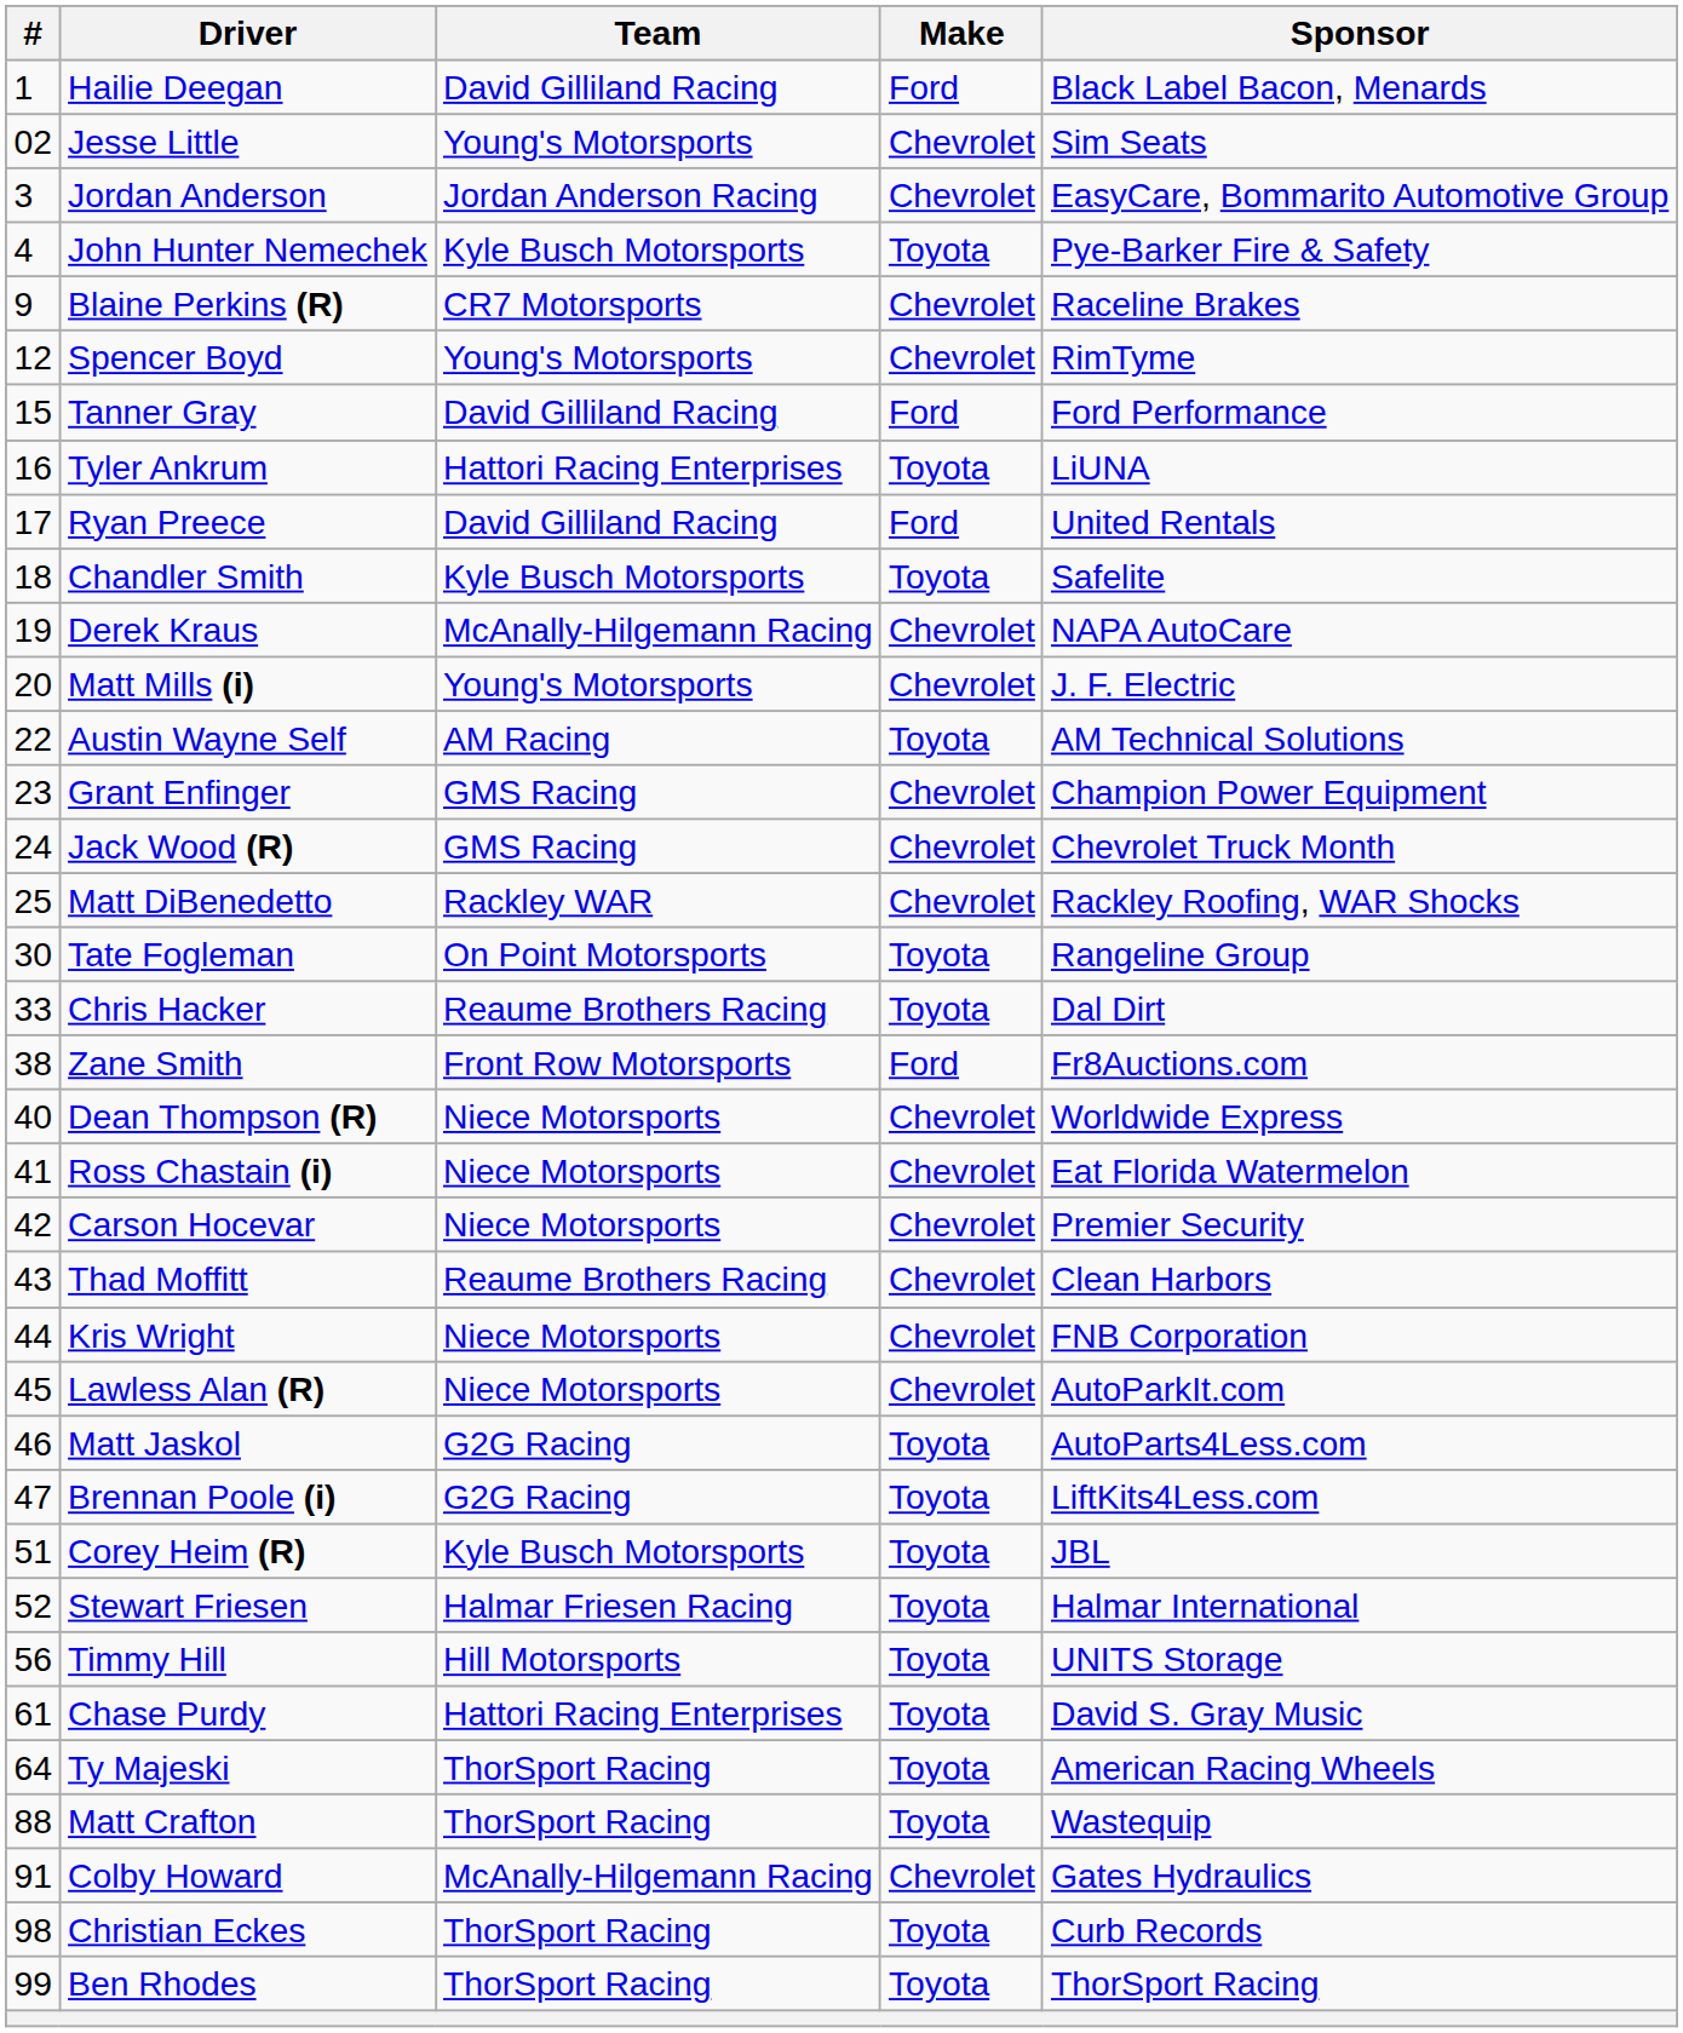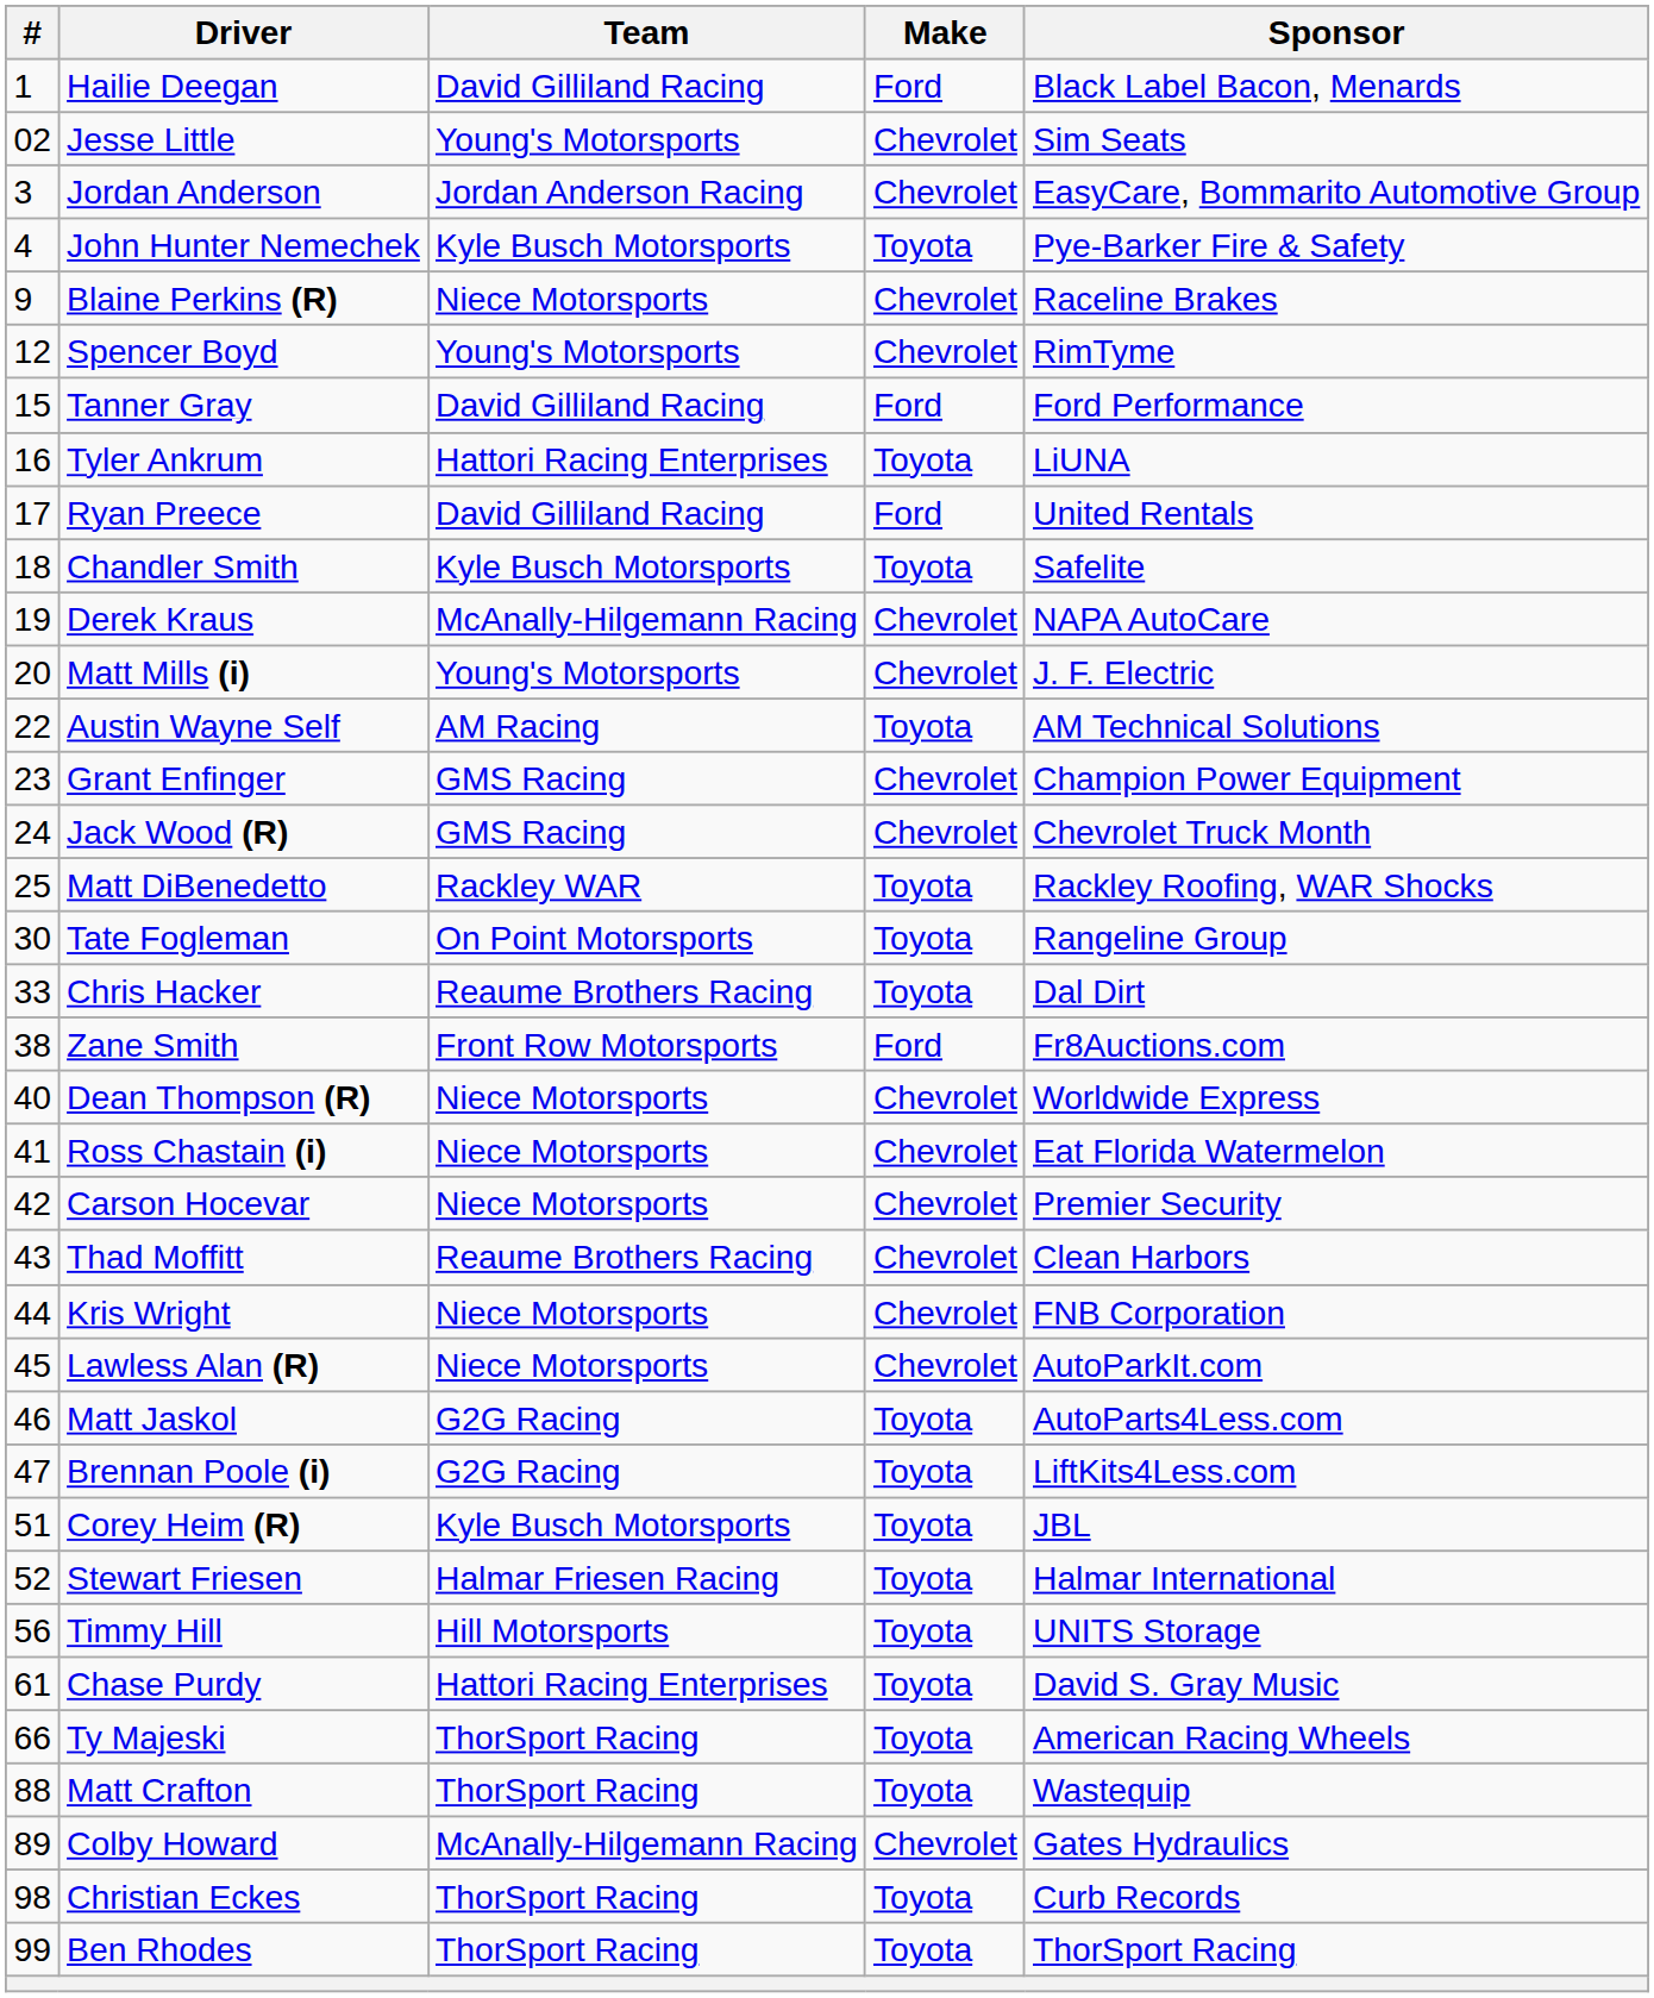 <table class="wikitable" style="font-size:95%">
 <tr>
 <th>#</th>
 <th>Driver</th>
 <th>Team</th>
 <th>Make</th>
 <th>Sponsor</th>
 </tr>
 <tr>
 <td>1</td>
 <td><a href='#'>Hailie Deegan</a></td>
 <td><a href='#'>David Gilliland Racing</a></td>
 <td><a href='#'>Ford</a></td>
 <td><a href='#'>Black Label Bacon</a>, <a href='#'>Menards</a></td>
 </tr>
 <tr>
 <td>02</td>
 <td><a href='#'>Jesse Little</a></td>
 <td><a href='#'>Young's Motorsports</a></td>
 <td><a href='#'>Chevrolet</a></td>
 <td><a href='#'>Sim Seats</a></td>
 </tr>
 <tr>
 <td>3</td>
 <td><a href='#'>Jordan Anderson</a></td>
 <td><a href='#'>Jordan Anderson Racing</a></td>
 <td><a href='#'>Chevrolet</a></td>
 <td><a href='#'>EasyCare</a>, <a href='#'>Bommarito Automotive Group</a></td>
 </tr>
 <tr>
 <td>4</td>
 <td><a href='#'>John Hunter Nemechek</a></td>
 <td><a href='#'>Kyle Busch Motorsports</a></td>
 <td><a href='#'>Toyota</a></td>
 <td><a href='#'>Pye-Barker Fire & Safety</a></td>
 </tr>
 <tr>
 <td>9</td>
 <td><a href='#'>Blaine Perkins</a> <strong>(R)</strong></td>
-<td><a href='#'>CR7 Motorsports</a></td>
+<td><a href='#'>Niece Motorsports</a></td>
 <td><a href='#'>Chevrolet</a></td>
 <td><a href='#'>Raceline Brakes</a></td>
 </tr>
 <tr>
 <td>12</td>
 <td><a href='#'>Spencer Boyd</a></td>
 <td><a href='#'>Young's Motorsports</a></td>
 <td><a href='#'>Chevrolet</a></td>
 <td><a href='#'>RimTyme</a></td>
 </tr>
 <tr>
 <td>15</td>
 <td><a href='#'>Tanner Gray</a></td>
 <td><a href='#'>David Gilliland Racing</a></td>
 <td><a href='#'>Ford</a></td>
 <td><a href='#'>Ford Performance</a></td>
 </tr>
 <tr>
 <td>16</td>
 <td><a href='#'>Tyler Ankrum</a></td>
 <td><a href='#'>Hattori Racing Enterprises</a></td>
 <td><a href='#'>Toyota</a></td>
 <td><a href='#'>LiUNA</a></td>
 </tr>
 <tr>
 <td>17</td>
 <td><a href='#'>Ryan Preece</a></td>
 <td><a href='#'>David Gilliland Racing</a></td>
 <td><a href='#'>Ford</a></td>
 <td><a href='#'>United Rentals</a></td>
 </tr>
 <tr>
 <td>18</td>
 <td><a href='#'>Chandler Smith</a></td>
 <td><a href='#'>Kyle Busch Motorsports</a></td>
 <td><a href='#'>Toyota</a></td>
 <td><a href='#'>Safelite</a></td>
 </tr>
 <tr>
 <td>19</td>
 <td><a href='#'>Derek Kraus</a></td>
 <td><a href='#'>McAnally-Hilgemann Racing</a></td>
 <td><a href='#'>Chevrolet</a></td>
 <td><a href='#'>NAPA AutoCare</a></td>
 </tr>
 <tr>
 <td>20</td>
 <td><a href='#'>Matt Mills</a> <strong>(i)</strong></td>
 <td><a href='#'>Young's Motorsports</a></td>
 <td><a href='#'>Chevrolet</a></td>
 <td><a href='#'>J. F. Electric</a></td>
 </tr>
 <tr>
 <td>22</td>
 <td><a href='#'>Austin Wayne Self</a></td>
 <td><a href='#'>AM Racing</a></td>
 <td><a href='#'>Toyota</a></td>
 <td><a href='#'>AM Technical Solutions</a></td>
 </tr>
 <tr>
 <td>23</td>
 <td><a href='#'>Grant Enfinger</a></td>
 <td><a href='#'>GMS Racing</a></td>
 <td><a href='#'>Chevrolet</a></td>
 <td><a href='#'>Champion Power Equipment</a></td>
 </tr>
 <tr>
 <td>24</td>
 <td><a href='#'>Jack Wood</a> <strong>(R)</strong></td>
 <td><a href='#'>GMS Racing</a></td>
 <td><a href='#'>Chevrolet</a></td>
 <td><a href='#'>Chevrolet Truck Month</a></td>
 </tr>
 <tr>
 <td>25</td>
 <td><a href='#'>Matt DiBenedetto</a></td>
 <td><a href='#'>Rackley WAR</a></td>
-<td><a href='#'>Chevrolet</a></td>
+<td><a href='#'>Toyota</a></td>
 <td><a href='#'>Rackley Roofing</a>, <a href='#'>WAR Shocks</a></td>
 </tr>
 <tr>
 <td>30</td>
 <td><a href='#'>Tate Fogleman</a></td>
 <td><a href='#'>On Point Motorsports</a></td>
 <td><a href='#'>Toyota</a></td>
 <td><a href='#'>Rangeline Group</a></td>
 </tr>
 <tr>
 <td>33</td>
 <td><a href='#'>Chris Hacker</a></td>
 <td><a href='#'>Reaume Brothers Racing</a></td>
 <td><a href='#'>Toyota</a></td>
 <td><a href='#'>Dal Dirt</a></td>
 </tr>
 <tr>
 <td>38</td>
 <td><a href='#'>Zane Smith</a></td>
 <td><a href='#'>Front Row Motorsports</a></td>
 <td><a href='#'>Ford</a></td>
 <td><a href='#'>Fr8Auctions.com</a></td>
 </tr>
 <tr>
 <td>40</td>
 <td><a href='#'>Dean Thompson</a> <strong>(R)</strong></td>
 <td><a href='#'>Niece Motorsports</a></td>
 <td><a href='#'>Chevrolet</a></td>
 <td><a href='#'>Worldwide Express</a></td>
 </tr>
 <tr>
 <td>41</td>
 <td><a href='#'>Ross Chastain</a> <strong>(i)</strong></td>
 <td><a href='#'>Niece Motorsports</a></td>
 <td><a href='#'>Chevrolet</a></td>
 <td><a href='#'>Eat Florida Watermelon</a></td>
 </tr>
 <tr>
 <td>42</td>
 <td><a href='#'>Carson Hocevar</a></td>
 <td><a href='#'>Niece Motorsports</a></td>
 <td><a href='#'>Chevrolet</a></td>
 <td><a href='#'>Premier Security</a></td>
 </tr>
 <tr>
 <td>43</td>
 <td><a href='#'>Thad Moffitt</a></td>
 <td><a href='#'>Reaume Brothers Racing</a></td>
 <td><a href='#'>Chevrolet</a></td>
 <td><a href='#'>Clean Harbors</a></td>
 </tr>
 <tr>
 <td>44</td>
 <td><a href='#'>Kris Wright</a></td>
 <td><a href='#'>Niece Motorsports</a></td>
 <td><a href='#'>Chevrolet</a></td>
 <td><a href='#'>FNB Corporation</a></td>
 </tr>
 <tr>
 <td>45</td>
 <td><a href='#'>Lawless Alan</a> <strong>(R)</strong></td>
 <td><a href='#'>Niece Motorsports</a></td>
 <td><a href='#'>Chevrolet</a></td>
 <td><a href='#'>AutoParkIt.com</a></td>
 </tr>
 <tr>
 <td>46</td>
 <td><a href='#'>Matt Jaskol</a></td>
 <td><a href='#'>G2G Racing</a></td>
 <td><a href='#'>Toyota</a></td>
 <td><a href='#'>AutoParts4Less.com</a></td>
 </tr>
 <tr>
 <td>47</td>
 <td><a href='#'>Brennan Poole</a> <strong>(i)</strong></td>
 <td><a href='#'>G2G Racing</a></td>
 <td><a href='#'>Toyota</a></td>
 <td><a href='#'>LiftKits4Less.com</a></td>
 </tr>
 <tr>
 <td>51</td>
 <td><a href='#'>Corey Heim</a> <strong>(R)</strong></td>
 <td><a href='#'>Kyle Busch Motorsports</a></td>
 <td><a href='#'>Toyota</a></td>
 <td><a href='#'>JBL</a></td>
 </tr>
 <tr>
 <td>52</td>
 <td><a href='#'>Stewart Friesen</a></td>
 <td><a href='#'>Halmar Friesen Racing</a></td>
 <td><a href='#'>Toyota</a></td>
 <td><a href='#'>Halmar International</a></td>
 </tr>
 <tr>
 <td>56</td>
 <td><a href='#'>Timmy Hill</a></td>
 <td><a href='#'>Hill Motorsports</a></td>
 <td><a href='#'>Toyota</a></td>
 <td><a href='#'>UNITS Storage</a></td>
 </tr>
 <tr>
 <td>61</td>
 <td><a href='#'>Chase Purdy</a></td>
 <td><a href='#'>Hattori Racing Enterprises</a></td>
 <td><a href='#'>Toyota</a></td>
 <td><a href='#'>David S. Gray Music</a></td>
 </tr>
 <tr>
-<td>64</td>
+<td>66</td>
 <td><a href='#'>Ty Majeski</a></td>
 <td><a href='#'>ThorSport Racing</a></td>
 <td><a href='#'>Toyota</a></td>
 <td><a href='#'>American Racing Wheels</a></td>
 </tr>
 <tr>
 <td>88</td>
 <td><a href='#'>Matt Crafton</a></td>
 <td><a href='#'>ThorSport Racing</a></td>
 <td><a href='#'>Toyota</a></td>
 <td><a href='#'>Wastequip</a></td>
 </tr>
 <tr>
-<td>91</td>
+<td>89</td>
 <td><a href='#'>Colby Howard</a></td>
 <td><a href='#'>McAnally-Hilgemann Racing</a></td>
 <td><a href='#'>Chevrolet</a></td>
 <td><a href='#'>Gates Hydraulics</a></td>
 </tr>
 <tr>
 <td>98</td>
 <td><a href='#'>Christian Eckes</a></td>
 <td><a href='#'>ThorSport Racing</a></td>
 <td><a href='#'>Toyota</a></td>
 <td><a href='#'>Curb Records</a></td>
 </tr>
 <tr>
 <td>99</td>
 <td><a href='#'>Ben Rhodes</a></td>
 <td><a href='#'>ThorSport Racing</a></td>
 <td><a href='#'>Toyota</a></td>
 <td><a href='#'>ThorSport Racing</a></td>
 </tr>
 <tr>
 <th colspan="5"></th>
 </tr>
 </table>
